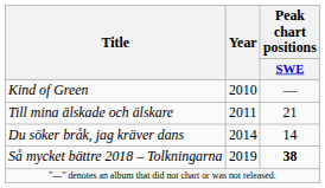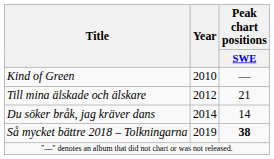 <table class="wikitable" border="1">
 <tr>
 <th rowspan="2">Title</th>
 <th rowspan="2">Year</th>
 <th colspan="1">Peak chart positions</th>
 </tr>
 <tr>
 <th style="width:3em;font-size:90%"><a href='#'>SWE</a><br></th>
 </tr>
 <tr>
 <td><em>Kind of Green</em></td>
 <td align=center>2010</td>
 <td align=center>—</td>
 </tr>
 <tr>
 <td><em>Till mina älskade och älskare</em></td>
-<td align=center>2011</td>
+<td align=center>2012</td>
 <td align=center>21</td>
 </tr>
 <tr>
 <td><em>Du söker bråk, jag kräver dans</em></td>
 <td align=center>2014</td>
 <td align=center>14</td>
 </tr>
 <tr>
 <td><em>Så mycket bättre 2018 – Tolkningarna</em></td>
 <td align=center>2019</td>
 <td align=center><strong>38<br></strong></td>
 </tr>
 <tr>
 <td colspan="3" style="font-size:8pt; text-align:center;">"—" denotes an album that did not chart or was not released.</td>
 </tr>
 </table>
